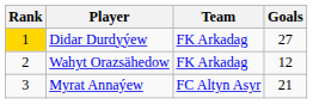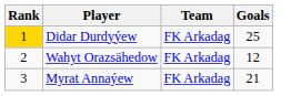 <table class="wikitable">
 <tr>
 <th>Rank</th>
 <th>Player</th>
 <th>Team</th>
 <th>Goals</th>
 </tr>
 <tr>
 <td align=center style="background: gold;">1</td>
 <td> <a href='#'>Didar Durdyýew</a></td>
 <td><a href='#'>FK Arkadag</a></td>
-<td align=center>27</td>
+<td align=center>25</td>
 </tr>
 <tr>
 <td align=center>2</td>
 <td> <a href='#'>Wahyt Orazsähedow</a></td>
 <td><a href='#'>FK Arkadag</a></td>
 <td align=center>12</td>
 </tr>
 <tr>
 <td align=center>3</td>
 <td> <a href='#'>Myrat Annaýew</a></td>
-<td><a href='#'>FC Altyn Asyr</a></td>
+<td><a href='#'>FK Arkadag</a></td>
 <td align=center>21</td>
 </tr>
 </table>
